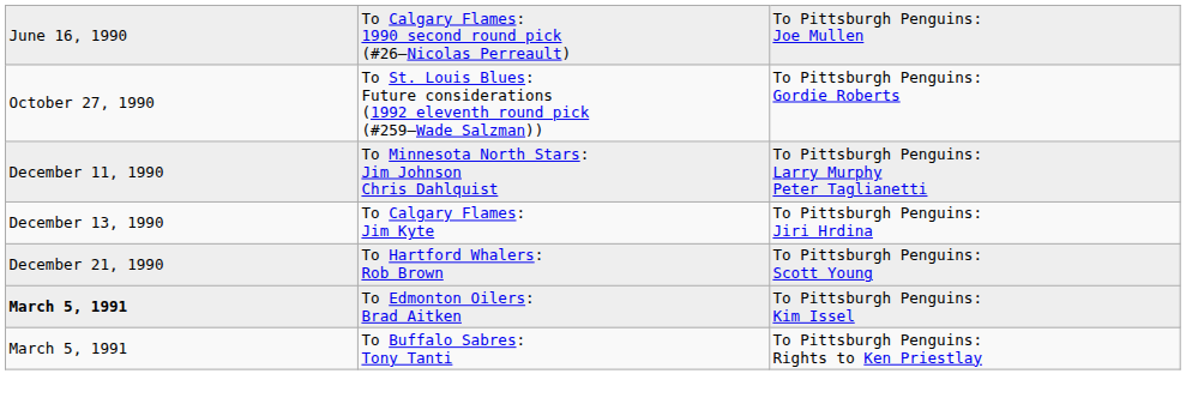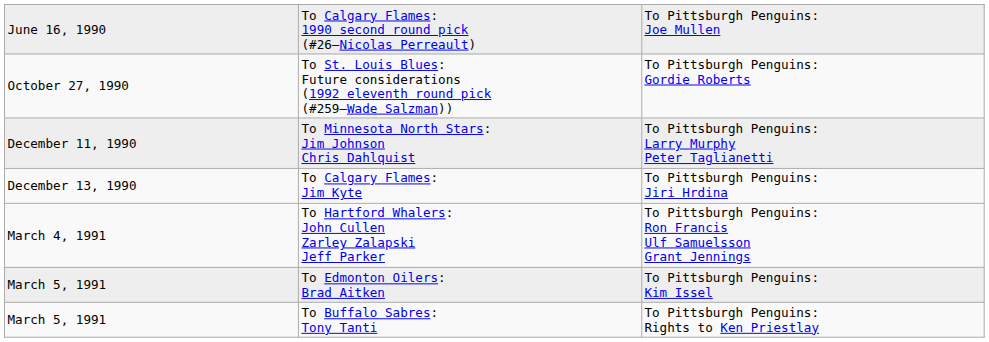 <table class="wikitable" style="border:1px solid #999999; width:80%;">
 <tr bgcolor="eeeeee">
 <td style="width:30%;">June 16, 1990</td>
 <td style="width:35%;" valign="top">To <a href='#'>Calgary Flames</a>:<br><a href='#'>1990 second round pick</a><br>(#26–<a href='#'>Nicolas Perreault</a>)</td>
 <td style="width:35%;" valign="top">To Pittsburgh Penguins:<br><a href='#'>Joe Mullen</a></td>
 </tr>
 <tr>
 <td style="width:30%;">October 27, 1990</td>
 <td style="width:35%;" valign="top">To <a href='#'>St. Louis Blues</a>:<br>Future considerations<br>(<a href='#'>1992 eleventh round pick</a><br>(#259–<a href='#'>Wade Salzman</a>))</td>
 <td style="width:35%;" valign="top">To Pittsburgh Penguins:<br><a href='#'>Gordie Roberts</a></td>
 </tr>
 <tr bgcolor="eeeeee">
 <td style="width:30%;">December 11, 1990</td>
 <td style="width:35%;" valign="top">To <a href='#'>Minnesota North Stars</a>:<br><a href='#'>Jim Johnson</a><br><a href='#'>Chris Dahlquist</a></td>
 <td style="width:35%;" valign="top">To Pittsburgh Penguins:<br><a href='#'>Larry Murphy</a><br><a href='#'>Peter Taglianetti</a></td>
 </tr>
 <tr>
 <td style="width:30%;">December 13, 1990</td>
 <td style="width:35%;" valign="top">To <a href='#'>Calgary Flames</a>:<br><a href='#'>Jim Kyte</a></td>
 <td style="width:35%;" valign="top">To Pittsburgh Penguins:<br><a href='#'>Jiri Hrdina</a></td>
 </tr>
-<tr bgcolor="eeeeee">
-<td style="width:30%;">December 21, 1990</td>
-<td style="width:35%;" valign="top">To <a href='#'>Hartford Whalers</a>:<br><a href='#'>Rob Brown</a></td>
-<td style="width:35%;" valign="top">To Pittsburgh Penguins:<br><a href='#'>Scott Young</a></td>
+<tr>
+<td style="width:30%;">March 4, 1991</td>
+<td style="width:35%;" valign="top">To <a href='#'>Hartford Whalers</a>:<br><a href='#'>John Cullen</a><br><a href='#'>Zarley Zalapski</a><br><a href='#'>Jeff Parker</a></td>
+<td style="width:35%;" valign="top">To Pittsburgh Penguins:<br><a href='#'>Ron Francis</a><br><a href='#'>Ulf Samuelsson</a><br><a href='#'>Grant Jennings</a></td>
 </tr>
 <tr bgcolor="eeeeee">
-<td style="width:30%;"><strong>March 5, 1991</strong></td>
+<td style="width:30%;">March 5, 1991</td>
 <td style="width:35%;" valign="top">To <a href='#'>Edmonton Oilers</a>:<br><a href='#'>Brad Aitken</a></td>
 <td style="width:35%;" valign="top">To Pittsburgh Penguins:<br><a href='#'>Kim Issel</a></td>
 </tr>
 <tr>
 <td style="width:30%;">March 5, 1991</td>
 <td style="width:35%;" valign="top">To <a href='#'>Buffalo Sabres</a>:<br><a href='#'>Tony Tanti</a></td>
 <td style="width:35%;" valign="top">To Pittsburgh Penguins:<br>Rights to <a href='#'>Ken Priestlay</a></td>
 </tr>
 </table>
